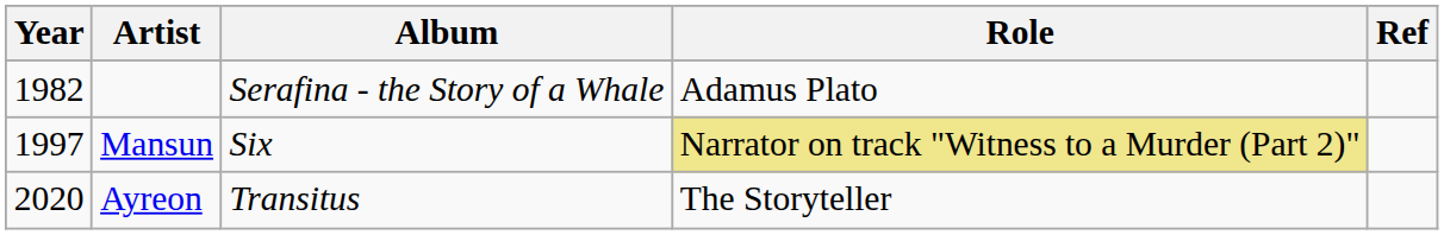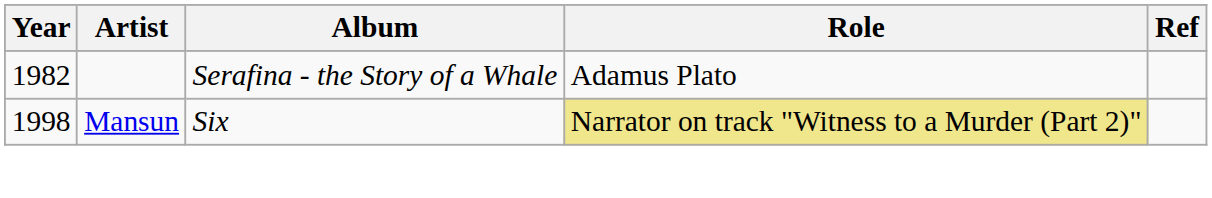 <table class="wikitable sortable">
 <tr>
 <th>Year</th>
 <th>Artist</th>
 <th>Album</th>
 <th>Role</th>
 <th>Ref</th>
 </tr>
 <tr>
 <td>1982</td>
 <td></td>
 <td><em>Serafina - the Story of a Whale</em></td>
 <td>Adamus Plato</td>
 <td></td>
 </tr>
 <tr>
-<td>1997</td>
+<td>1998</td>
 <td><a href='#'>Mansun</a></td>
 <td><em>Six</em></td>
 <td style="background: khaki;">Narrator on track "Witness to a Murder (Part 2)"</td>
 <td></td>
 </tr>
-<tr>
-<td>2020</td>
-<td><a href='#'>Ayreon</a></td>
-<td><em>Transitus</em></td>
-<td>The Storyteller</td>
-<td></td>
-</tr>
 </table>
